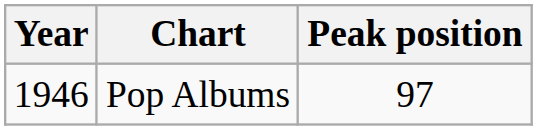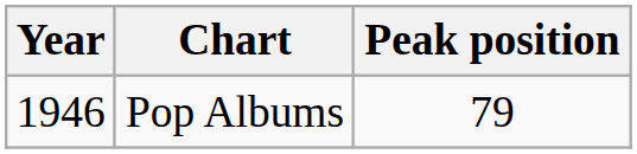 <table class="wikitable">
 <tr>
 <th>Year</th>
 <th>Chart</th>
 <th>Peak position</th>
 </tr>
 <tr>
 <td>1946</td>
 <td>Pop Albums</td>
-<td align="center">97</td>
+<td align="center">79</td>
 </tr>
 </table>
